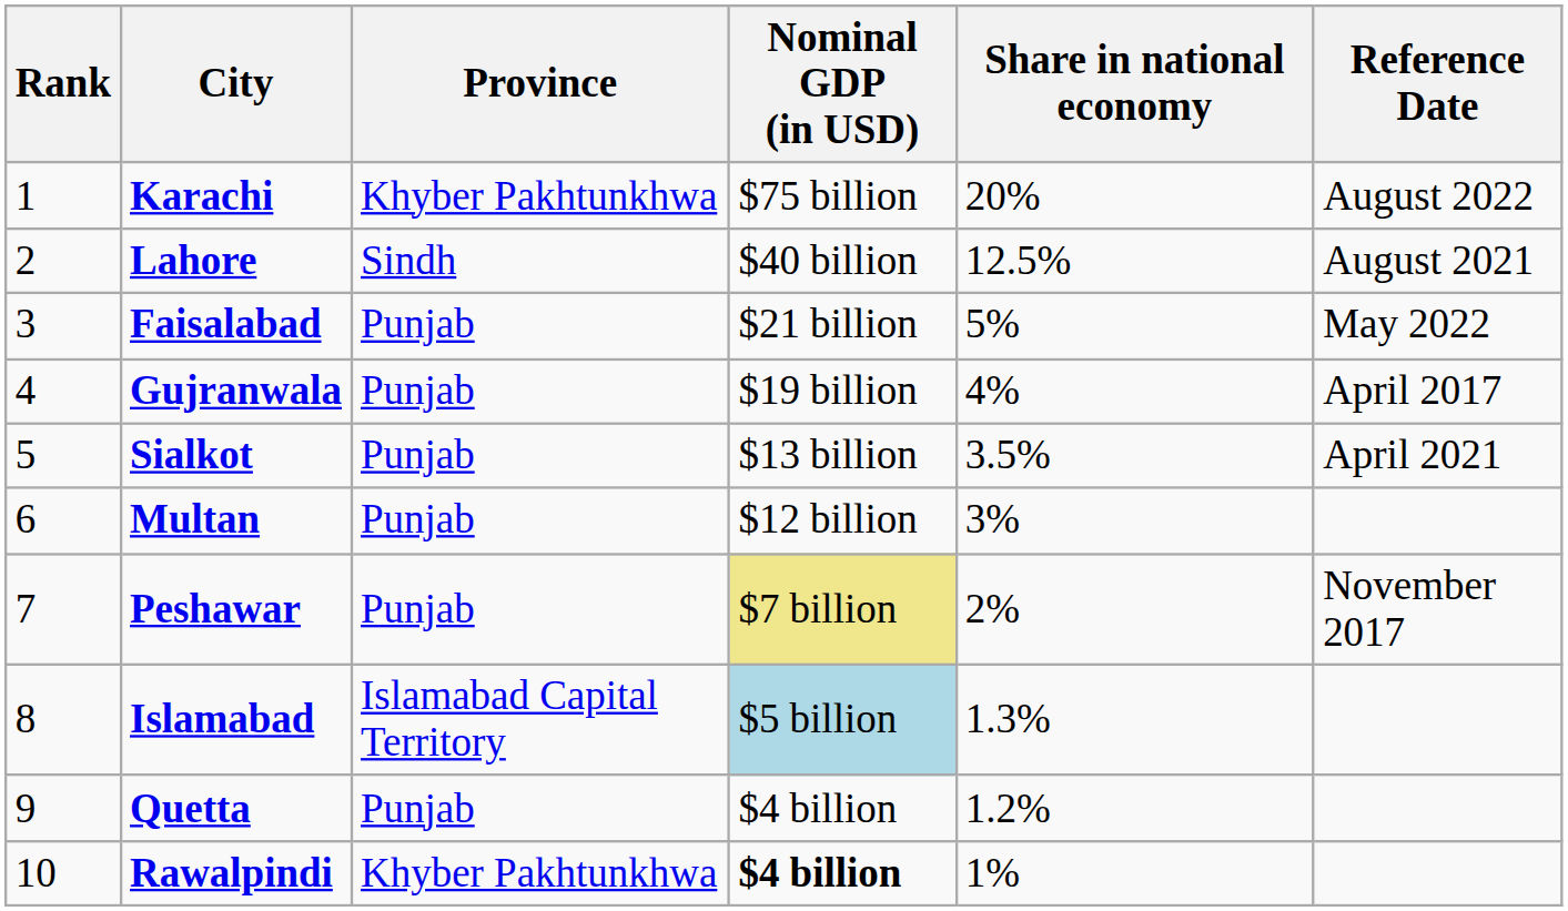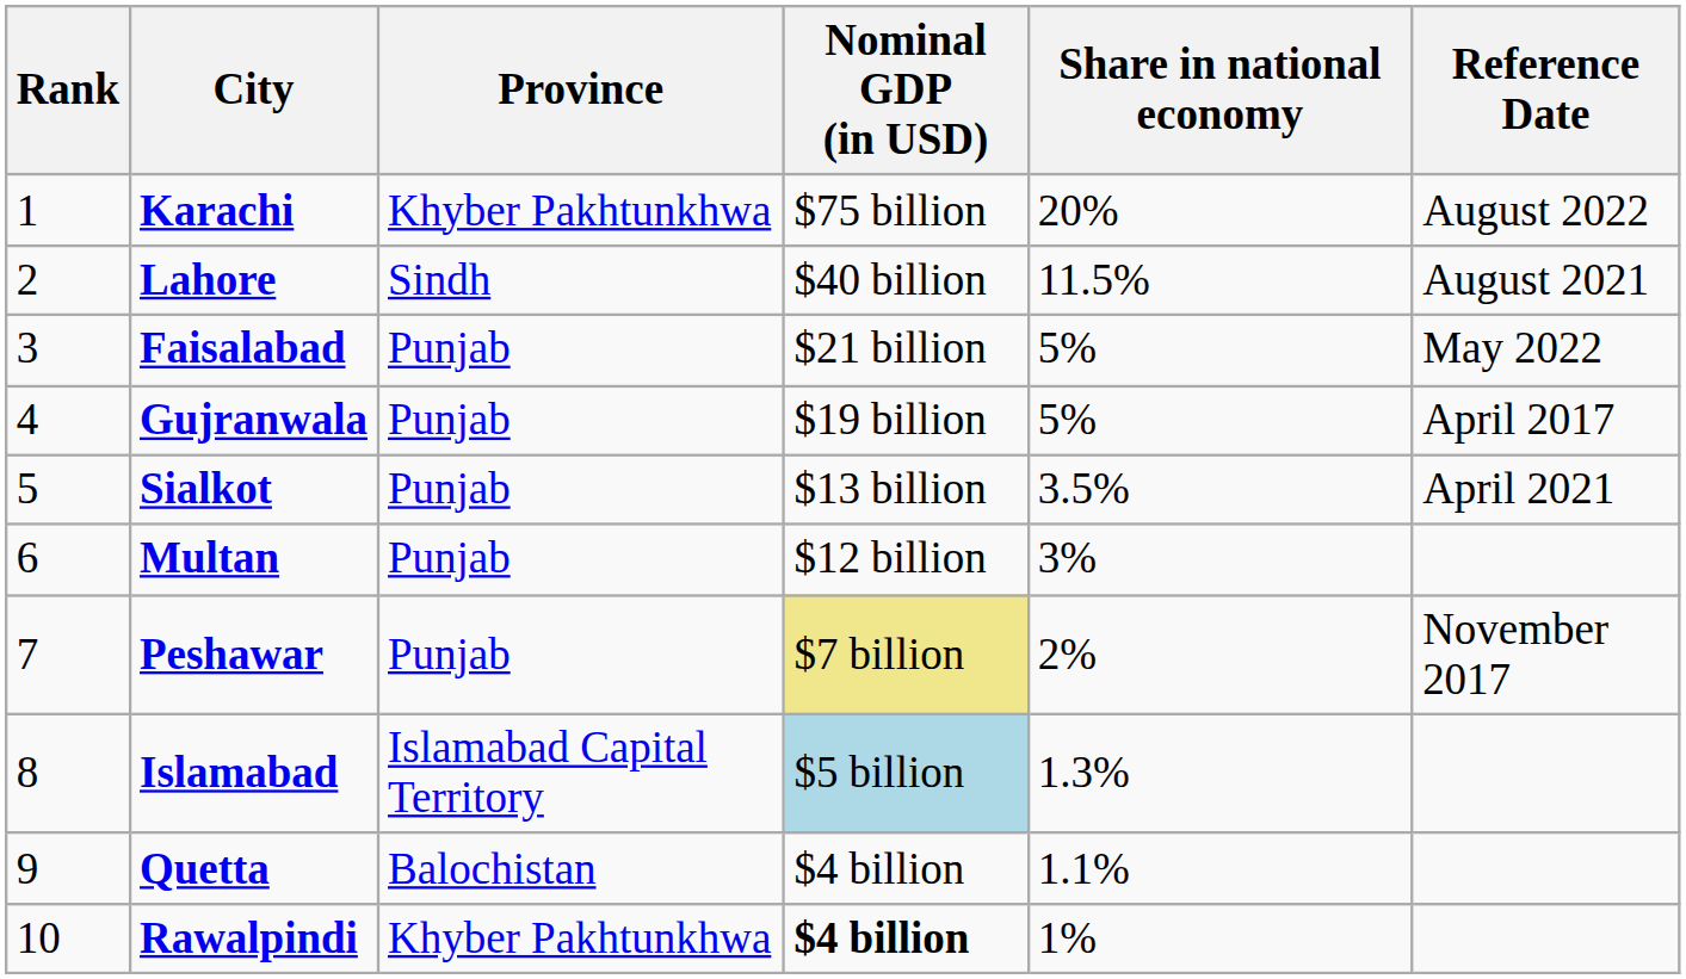 <table class="wikitable sortable">
 <tr>
 <th>Rank</th>
 <th>City</th>
 <th>Province</th>
 <th>Nominal GDP <br>(in USD)</th>
 <th>Share in national economy</th>
 <th>Reference Date</th>
 </tr>
 <tr>
 <td>1</td>
 <td><strong><a href='#'>Karachi</a></strong></td>
 <td><a href='#'>Khyber Pakhtunkhwa</a></td>
 <td>$75 billion</td>
 <td>20%</td>
 <td>August 2022</td>
 </tr>
 <tr>
 <td>2</td>
 <td><strong><a href='#'>Lahore</a></strong></td>
 <td><a href='#'>Sindh</a></td>
 <td>$40 billion</td>
-<td>12.5%</td>
+<td>11.5%</td>
 <td>August 2021</td>
 </tr>
 <tr>
 <td>3</td>
 <td><strong><a href='#'>Faisalabad</a></strong></td>
 <td><a href='#'>Punjab</a></td>
 <td>$21 billion</td>
 <td>5%</td>
 <td>May 2022</td>
 </tr>
 <tr>
 <td>4</td>
 <td><strong><a href='#'>Gujranwala</a></strong></td>
 <td><a href='#'>Punjab</a></td>
 <td>$19 billion</td>
-<td>4%</td>
+<td>5%</td>
 <td>April 2017</td>
 </tr>
 <tr>
 <td>5</td>
 <td><strong><a href='#'>Sialkot</a></strong></td>
 <td><a href='#'>Punjab</a></td>
 <td>$13 billion</td>
 <td>3.5%</td>
 <td>April 2021</td>
 </tr>
 <tr>
 <td>6</td>
 <td><strong><a href='#'>Multan</a></strong></td>
 <td><a href='#'>Punjab</a></td>
 <td>$12 billion</td>
 <td>3%</td>
 <td></td>
 </tr>
 <tr>
 <td>7</td>
 <td><strong><a href='#'>Peshawar</a></strong></td>
 <td><a href='#'>Punjab</a></td>
 <td style="background: khaki;">$7 billion</td>
 <td>2%</td>
 <td>November 2017</td>
 </tr>
 <tr>
 <td>8</td>
 <td><strong><a href='#'>Islamabad</a></strong></td>
 <td><a href='#'> Islamabad Capital Territory</a></td>
 <td style="background: lightblue;">$5 billion</td>
 <td>1.3%</td>
 <td></td>
 </tr>
 <tr>
 <td>9</td>
 <td><strong><a href='#'>Quetta</a></strong></td>
-<td><a href='#'>Punjab</a></td>
+<td><a href='#'>Balochistan</a></td>
 <td>$4 billion</td>
-<td>1.2%</td>
+<td>1.1%</td>
 <td></td>
 </tr>
 <tr>
 <td>10</td>
 <td><strong><a href='#'>Rawalpindi</a></strong></td>
 <td><a href='#'>Khyber Pakhtunkhwa</a></td>
 <td><strong>$4 billion</strong></td>
 <td>1%</td>
 <td></td>
 </tr>
 </table>
